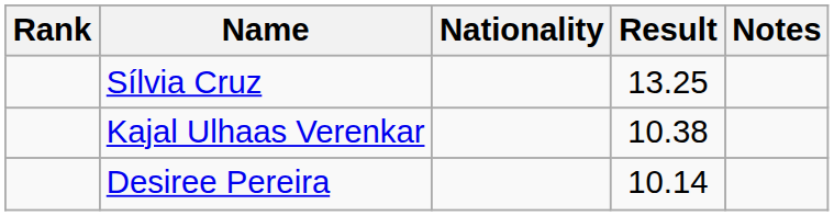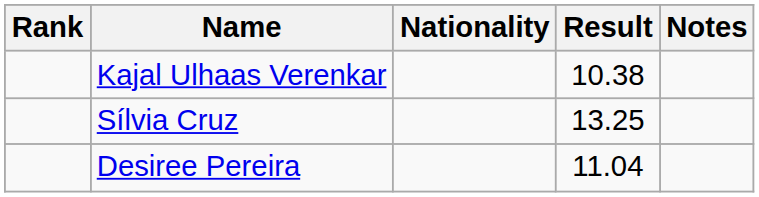 <table class="wikitable sortable" style="text-align:center">
 <tr>
 <th>Rank</th>
 <th>Name</th>
 <th>Nationality</th>
 <th>Result</th>
 <th>Notes</th>
 </tr>
 <tr>
 <td></td>
+<td align=left><a href='#'>Kajal Ulhaas Verenkar</a></td>
+<td align=left></td>
+<td>10.38</td>
+<td></td>
+</tr>
+<tr>
+<td></td>
 <td align=left><a href='#'>Sílvia Cruz</a></td>
 <td align=left></td>
 <td>13.25</td>
 <td></td>
 </tr>
 <tr>
 <td></td>
-<td align=left><a href='#'>Kajal Ulhaas Verenkar</a></td>
-<td align=left></td>
-<td>10.38</td>
-<td></td>
-</tr>
-<tr>
-<td></td>
 <td align=left><a href='#'>Desiree Pereira</a></td>
 <td align=left></td>
-<td>10.14</td>
+<td>11.04</td>
 <td></td>
 </tr>
 </table>
